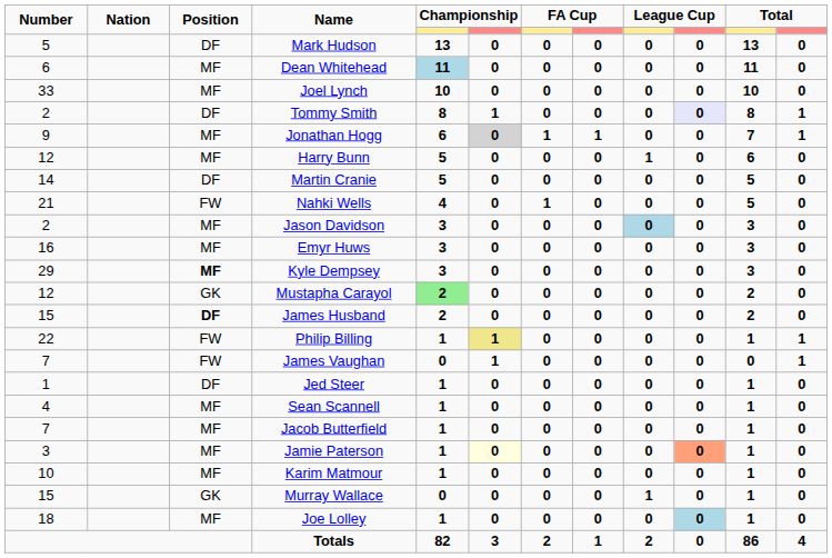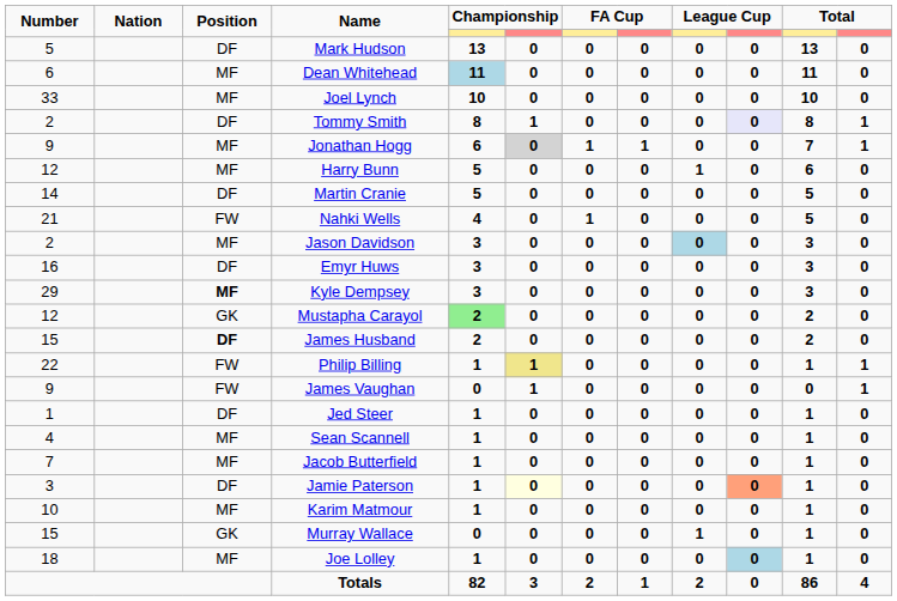 <table class="wikitable" style="font-size: 100%; text-align: center;">
 <tr>
 <td rowspan="2" width="10%" align="center"><strong>Number</strong></td>
 <td rowspan="2" width="10%" align="center"><strong>Nation</strong></td>
 <td rowspan="2" width="10%" align="center"><strong>Position</strong></td>
 <td rowspan="2" width="20%" align="center"><strong>Name</strong></td>
 <td colspan="2" align="center"><strong>Championship</strong></td>
 <td colspan="2" align="center"><strong>FA Cup</strong></td>
 <td colspan="2" align="center"><strong>League Cup</strong></td>
 <td colspan="2" align="center"><strong>Total</strong></td>
 </tr>
 <tr>
 <th width=50 style="background: #FFEE99"></th>
 <th width=50 style="background: #FF8888"></th>
 <th width=50 style="background: #FFEE99"></th>
 <th width=50 style="background: #FF8888"></th>
 <th width=50 style="background: #FFEE99"></th>
 <th width=50 style="background: #FF8888"></th>
 <th width=50 style="background: #FFEE99"></th>
 <th width=50 style="background: #FF8888"></th>
 </tr>
 <tr>
 <td>5</td>
 <td></td>
 <td>DF</td>
 <td><a href='#'>Mark Hudson</a></td>
 <td><strong>13</strong></td>
 <td><strong>0</strong></td>
 <td><strong>0</strong></td>
 <td><strong>0</strong></td>
 <td><strong>0</strong></td>
 <td><strong>0</strong></td>
 <td><strong>13</strong></td>
 <td><strong>0</strong></td>
 </tr>
 <tr>
 <td>6</td>
 <td></td>
 <td>MF</td>
 <td><a href='#'>Dean Whitehead</a></td>
 <td style="background: lightblue;"><strong>11</strong></td>
 <td><strong>0</strong></td>
 <td><strong>0</strong></td>
 <td><strong>0</strong></td>
 <td><strong>0</strong></td>
 <td><strong>0</strong></td>
 <td><strong>11</strong></td>
 <td><strong>0</strong></td>
 </tr>
 <tr>
 <td>33</td>
 <td></td>
 <td>MF</td>
 <td><a href='#'>Joel Lynch</a></td>
 <td><strong>10</strong></td>
 <td><strong>0</strong></td>
 <td><strong>0</strong></td>
 <td><strong>0</strong></td>
 <td><strong>0</strong></td>
 <td><strong>0</strong></td>
 <td><strong>10</strong></td>
 <td><strong>0</strong></td>
 </tr>
 <tr>
 <td>2</td>
 <td></td>
 <td>DF</td>
 <td><a href='#'>Tommy Smith</a></td>
 <td><strong>8</strong></td>
 <td><strong>1</strong></td>
 <td><strong>0</strong></td>
 <td><strong>0</strong></td>
 <td><strong>0</strong></td>
 <td style="background: lavender;"><strong>0</strong></td>
 <td><strong>8</strong></td>
 <td><strong>1</strong></td>
 </tr>
 <tr>
 <td>9</td>
 <td></td>
 <td>MF</td>
 <td><a href='#'>Jonathan Hogg</a></td>
 <td><strong>6</strong></td>
 <td style="background: lightgrey;"><strong>0</strong></td>
 <td><strong>1</strong></td>
 <td><strong>1</strong></td>
 <td><strong>0</strong></td>
 <td><strong>0</strong></td>
 <td><strong>7</strong></td>
 <td><strong>1</strong></td>
 </tr>
 <tr>
 <td>12</td>
 <td></td>
 <td>MF</td>
 <td><a href='#'>Harry Bunn</a></td>
 <td><strong>5</strong></td>
 <td><strong>0</strong></td>
 <td><strong>0</strong></td>
 <td><strong>0</strong></td>
 <td><strong>1</strong></td>
 <td><strong>0</strong></td>
 <td><strong>6</strong></td>
 <td><strong>0</strong></td>
 </tr>
 <tr>
 <td>14</td>
 <td></td>
 <td>DF</td>
 <td><a href='#'>Martin Cranie</a></td>
 <td><strong>5</strong></td>
 <td><strong>0</strong></td>
 <td><strong>0</strong></td>
 <td><strong>0</strong></td>
 <td><strong>0</strong></td>
 <td><strong>0</strong></td>
 <td><strong>5</strong></td>
 <td><strong>0</strong></td>
 </tr>
 <tr>
 <td>21</td>
 <td></td>
 <td>FW</td>
 <td><a href='#'>Nahki Wells</a></td>
 <td><strong>4</strong></td>
 <td><strong>0</strong></td>
 <td><strong>1</strong></td>
 <td><strong>0</strong></td>
 <td><strong>0</strong></td>
 <td><strong>0</strong></td>
 <td><strong>5</strong></td>
 <td><strong>0</strong></td>
 </tr>
 <tr>
 <td>2</td>
 <td></td>
 <td>MF</td>
 <td><a href='#'>Jason Davidson</a></td>
 <td><strong>3</strong></td>
 <td><strong>0</strong></td>
 <td><strong>0</strong></td>
 <td><strong>0</strong></td>
 <td style="background: lightblue;"><strong>0</strong></td>
 <td><strong>0</strong></td>
 <td><strong>3</strong></td>
 <td><strong>0</strong></td>
 </tr>
 <tr>
 <td>16</td>
 <td></td>
-<td>MF</td>
+<td>DF</td>
 <td><a href='#'>Emyr Huws</a></td>
 <td><strong>3</strong></td>
 <td><strong>0</strong></td>
 <td><strong>0</strong></td>
 <td><strong>0</strong></td>
 <td><strong>0</strong></td>
 <td><strong>0</strong></td>
 <td><strong>3</strong></td>
 <td><strong>0</strong></td>
 </tr>
 <tr>
 <td>29</td>
 <td></td>
 <td><strong>MF</strong></td>
 <td><a href='#'>Kyle Dempsey</a></td>
 <td><strong>3</strong></td>
 <td><strong>0</strong></td>
 <td><strong>0</strong></td>
 <td><strong>0</strong></td>
 <td><strong>0</strong></td>
 <td><strong>0</strong></td>
 <td><strong>3</strong></td>
 <td><strong>0</strong></td>
 </tr>
 <tr>
 <td>12</td>
 <td></td>
 <td>GK</td>
 <td><a href='#'>Mustapha Carayol</a></td>
 <td style="background: lightgreen;"><strong>2</strong></td>
 <td><strong>0</strong></td>
 <td><strong>0</strong></td>
 <td><strong>0</strong></td>
 <td><strong>0</strong></td>
 <td><strong>0</strong></td>
 <td><strong>2</strong></td>
 <td><strong>0</strong></td>
 </tr>
 <tr>
 <td>15</td>
 <td></td>
 <td><strong>DF</strong></td>
 <td><a href='#'>James Husband</a></td>
 <td><strong>2</strong></td>
 <td><strong>0</strong></td>
 <td><strong>0</strong></td>
 <td><strong>0</strong></td>
 <td><strong>0</strong></td>
 <td><strong>0</strong></td>
 <td><strong>2</strong></td>
 <td><strong>0</strong></td>
 </tr>
 <tr>
 <td>22</td>
 <td></td>
 <td>FW</td>
 <td><a href='#'>Philip Billing</a></td>
 <td><strong>1</strong></td>
 <td style="background: khaki;"><strong>1</strong></td>
 <td><strong>0</strong></td>
 <td><strong>0</strong></td>
 <td><strong>0</strong></td>
 <td><strong>0</strong></td>
 <td><strong>1</strong></td>
 <td><strong>1</strong></td>
 </tr>
 <tr>
-<td>7</td>
+<td>9</td>
 <td></td>
 <td>FW</td>
 <td><a href='#'>James Vaughan</a></td>
 <td><strong>0</strong></td>
 <td><strong>1</strong></td>
 <td><strong>0</strong></td>
 <td><strong>0</strong></td>
 <td><strong>0</strong></td>
 <td><strong>0</strong></td>
 <td><strong>0</strong></td>
 <td><strong>1</strong></td>
 </tr>
 <tr>
 <td>1</td>
 <td></td>
 <td>DF</td>
 <td><a href='#'>Jed Steer</a></td>
 <td><strong>1</strong></td>
 <td><strong>0</strong></td>
 <td><strong>0</strong></td>
 <td><strong>0</strong></td>
 <td><strong>0</strong></td>
 <td><strong>0</strong></td>
 <td><strong>1</strong></td>
 <td><strong>0</strong></td>
 </tr>
 <tr>
 <td>4</td>
 <td></td>
 <td>MF</td>
 <td><a href='#'>Sean Scannell</a></td>
 <td><strong>1</strong></td>
 <td><strong>0</strong></td>
 <td><strong>0</strong></td>
 <td><strong>0</strong></td>
 <td><strong>0</strong></td>
 <td><strong>0</strong></td>
 <td><strong>1</strong></td>
 <td><strong>0</strong></td>
 </tr>
 <tr>
 <td>7</td>
 <td></td>
 <td>MF</td>
 <td><a href='#'>Jacob Butterfield</a></td>
 <td><strong>1</strong></td>
 <td><strong>0</strong></td>
 <td><strong>0</strong></td>
 <td><strong>0</strong></td>
 <td><strong>0</strong></td>
 <td><strong>0</strong></td>
 <td><strong>1</strong></td>
 <td><strong>0</strong></td>
 </tr>
 <tr>
 <td>3</td>
 <td></td>
-<td>MF</td>
+<td>DF</td>
 <td><a href='#'>Jamie Paterson</a></td>
 <td><strong>1</strong></td>
 <td style="background: lightyellow;"><strong>0</strong></td>
 <td><strong>0</strong></td>
 <td><strong>0</strong></td>
 <td><strong>0</strong></td>
 <td style="background: lightsalmon;"><strong>0</strong></td>
 <td><strong>1</strong></td>
 <td><strong>0</strong></td>
 </tr>
 <tr>
 <td>10</td>
 <td></td>
 <td>MF</td>
 <td><a href='#'>Karim Matmour</a></td>
 <td><strong>1</strong></td>
 <td><strong>0</strong></td>
 <td><strong>0</strong></td>
 <td><strong>0</strong></td>
 <td><strong>0</strong></td>
 <td><strong>0</strong></td>
 <td><strong>1</strong></td>
 <td><strong>0</strong></td>
 </tr>
 <tr>
 <td>15</td>
 <td></td>
 <td>GK</td>
 <td><a href='#'>Murray Wallace</a></td>
 <td><strong>0</strong></td>
 <td><strong>0</strong></td>
 <td><strong>0</strong></td>
 <td><strong>0</strong></td>
 <td><strong>1</strong></td>
 <td><strong>0</strong></td>
 <td><strong>1</strong></td>
 <td><strong>0</strong></td>
 </tr>
 <tr>
 <td>18</td>
 <td></td>
 <td>MF</td>
 <td><a href='#'>Joe Lolley</a></td>
 <td><strong>1</strong></td>
 <td><strong>0</strong></td>
 <td><strong>0</strong></td>
 <td><strong>0</strong></td>
 <td><strong>0</strong></td>
 <td style="background: lightblue;"><strong>0</strong></td>
 <td><strong>1</strong></td>
 <td><strong>0</strong></td>
 </tr>
 <tr>
 <td colspan="3"></td>
 <td><strong>Totals</strong></td>
 <td><strong>82</strong></td>
 <td><strong>3</strong></td>
 <td><strong>2</strong></td>
 <td><strong>1</strong></td>
 <td><strong>2</strong></td>
 <td><strong>0</strong></td>
 <td><strong>86</strong></td>
 <td><strong>4</strong></td>
 </tr>
 </table>
